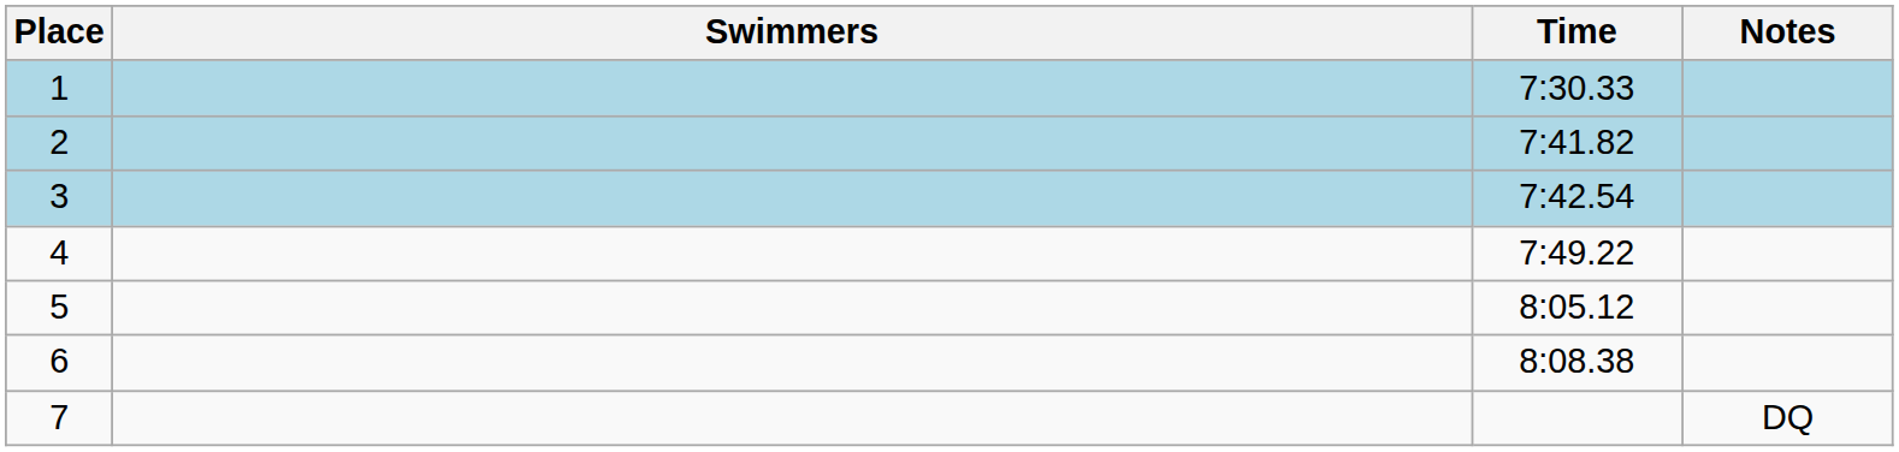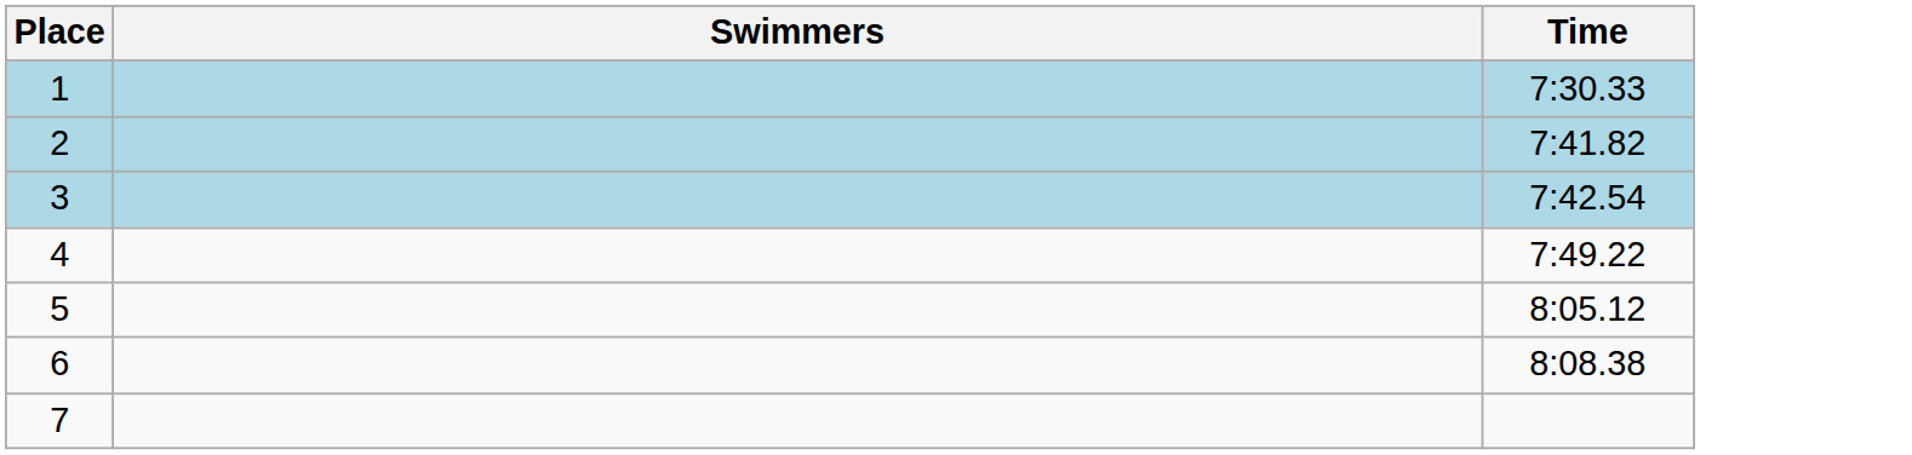 <table class=wikitable style="text-align:center">
 <tr>
 <th>Place</th>
 <th width=620>Swimmers</th>
 <th width=90>Time</th>
-<th width=90>Notes</th>
 </tr>
 <tr bgcolor=lightblue>
 <td>1</td>
 <td align=left></td>
 <td>7:30.33</td>
-<td></td>
 </tr>
 <tr bgcolor=lightblue>
 <td>2</td>
 <td align=left></td>
 <td>7:41.82</td>
-<td></td>
 </tr>
 <tr bgcolor=lightblue>
 <td>3</td>
 <td align=left></td>
 <td>7:42.54</td>
-<td></td>
 </tr>
 <tr>
 <td>4</td>
 <td align=left></td>
 <td>7:49.22</td>
-<td></td>
 </tr>
 <tr>
 <td>5</td>
 <td align=left></td>
 <td>8:05.12</td>
-<td></td>
 </tr>
 <tr>
 <td>6</td>
 <td align=left></td>
 <td>8:08.38</td>
-<td></td>
 </tr>
 <tr>
 <td>7</td>
 <td align=left></td>
 <td></td>
-<td>DQ</td>
 </tr>
 </table>
